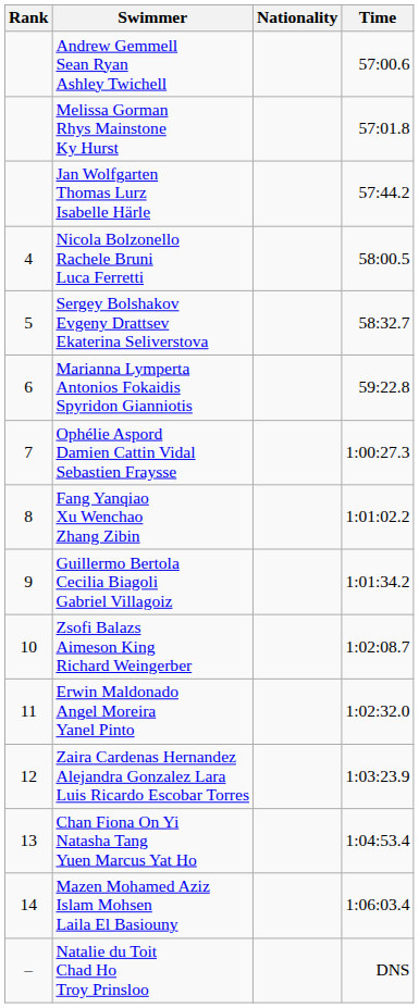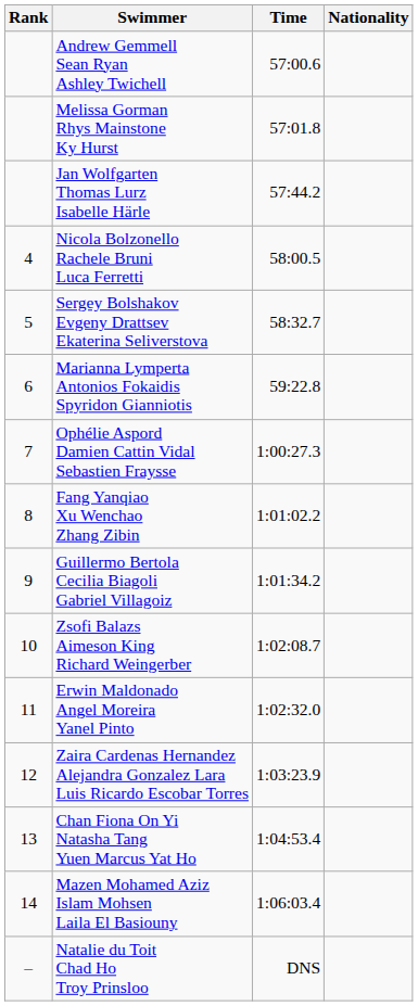 <table class="wikitable" border="1" style="text-align:center">
 <tr>
 <th>Rank</th>
 <th>Swimmer</th>
+<th>Time</th>
 <th>Nationality</th>
-<th>Time</th>
 </tr>
 <tr>
 <td></td>
 <td align=left><a href='#'>Andrew Gemmell</a><br><a href='#'>Sean Ryan</a><br><a href='#'>Ashley Twichell</a></td>
+<td align=right>57:00.6</td>
 <td align=left></td>
-<td align=right>57:00.6</td>
 </tr>
 <tr>
 <td></td>
 <td align=left><a href='#'>Melissa Gorman</a><br><a href='#'>Rhys Mainstone</a><br><a href='#'>Ky Hurst</a></td>
+<td align=right>57:01.8</td>
 <td align=left></td>
-<td align=right>57:01.8</td>
 </tr>
 <tr>
 <td></td>
 <td align=left><a href='#'>Jan Wolfgarten</a><br><a href='#'>Thomas Lurz</a><br><a href='#'>Isabelle Härle</a></td>
+<td align=right>57:44.2</td>
 <td align=left></td>
-<td align=right>57:44.2</td>
 </tr>
 <tr>
 <td>4</td>
 <td align=left><a href='#'>Nicola Bolzonello</a><br><a href='#'>Rachele Bruni</a><br><a href='#'>Luca Ferretti</a></td>
+<td align=right>58:00.5</td>
 <td align=left></td>
-<td align=right>58:00.5</td>
 </tr>
 <tr>
 <td>5</td>
 <td align=left><a href='#'>Sergey Bolshakov</a><br><a href='#'>Evgeny Drattsev</a><br><a href='#'>Ekaterina Seliverstova</a></td>
+<td align=right>58:32.7</td>
 <td align=left></td>
-<td align=right>58:32.7</td>
 </tr>
 <tr>
 <td>6</td>
 <td align=left><a href='#'>Marianna Lymperta</a><br><a href='#'>Antonios Fokaidis</a><br><a href='#'>Spyridon Gianniotis</a></td>
+<td align=right>59:22.8</td>
 <td align=left></td>
-<td align=right>59:22.8</td>
 </tr>
 <tr>
 <td>7</td>
 <td align=left><a href='#'>Ophélie Aspord</a><br><a href='#'>Damien Cattin Vidal</a><br><a href='#'>Sebastien Fraysse</a></td>
+<td align=right>1:00:27.3</td>
 <td align=left></td>
-<td align=right>1:00:27.3</td>
 </tr>
 <tr>
 <td>8</td>
 <td align=left><a href='#'>Fang Yanqiao</a><br><a href='#'>Xu Wenchao</a><br><a href='#'>Zhang Zibin</a></td>
+<td align=right>1:01:02.2</td>
 <td align=left></td>
-<td align=right>1:01:02.2</td>
 </tr>
 <tr>
 <td>9</td>
 <td align=left><a href='#'>Guillermo Bertola</a><br><a href='#'>Cecilia Biagoli</a><br><a href='#'>Gabriel Villagoiz</a></td>
+<td align=right>1:01:34.2</td>
 <td align=left></td>
-<td align=right>1:01:34.2</td>
 </tr>
 <tr>
 <td>10</td>
 <td align=left><a href='#'>Zsofi Balazs</a><br><a href='#'>Aimeson King</a><br><a href='#'>Richard Weingerber</a></td>
+<td align=right>1:02:08.7</td>
 <td align=left></td>
-<td align=right>1:02:08.7</td>
 </tr>
 <tr>
 <td>11</td>
 <td align=left><a href='#'>Erwin Maldonado</a><br><a href='#'>Angel Moreira</a><br><a href='#'>Yanel Pinto</a></td>
+<td align=right>1:02:32.0</td>
 <td align=left></td>
-<td align=right>1:02:32.0</td>
 </tr>
 <tr>
 <td>12</td>
 <td align=left><a href='#'>Zaira Cardenas Hernandez</a><br><a href='#'>Alejandra Gonzalez Lara</a><br><a href='#'>Luis Ricardo Escobar Torres</a></td>
+<td align=right>1:03:23.9</td>
 <td align=left></td>
-<td align=right>1:03:23.9</td>
 </tr>
 <tr>
 <td>13</td>
 <td align=left><a href='#'>Chan Fiona On Yi</a><br><a href='#'>Natasha Tang</a><br><a href='#'>Yuen Marcus Yat Ho</a></td>
+<td align=right>1:04:53.4</td>
 <td align=left></td>
-<td align=right>1:04:53.4</td>
 </tr>
 <tr>
 <td>14</td>
 <td align=left><a href='#'>Mazen Mohamed Aziz</a><br><a href='#'>Islam Mohsen</a><br><a href='#'>Laila El Basiouny</a></td>
+<td align=right>1:06:03.4</td>
 <td align=left></td>
-<td align=right>1:06:03.4</td>
 </tr>
 <tr>
 <td>–</td>
 <td align=left><a href='#'>Natalie du Toit</a><br><a href='#'>Chad Ho</a><br><a href='#'>Troy Prinsloo</a></td>
+<td align=right>DNS</td>
 <td align=left></td>
-<td align=right>DNS</td>
 </tr>
 </table>
